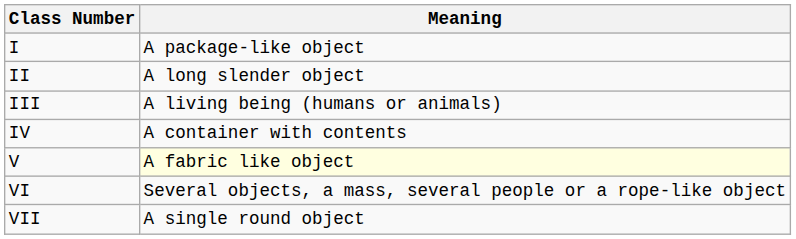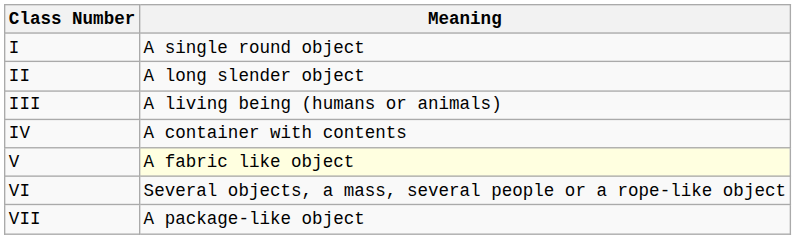 <table class="wikitable">
 <tr>
 <th>Class Number</th>
 <th>Meaning</th>
 </tr>
 <tr>
 <td>I</td>
-<td>A package-like object</td>
+<td>A single round object</td>
 </tr>
 <tr>
 <td>II</td>
 <td>A long slender object</td>
 </tr>
 <tr>
 <td>III</td>
 <td>A living being (humans or animals)</td>
 </tr>
 <tr>
 <td>IV</td>
 <td>A container with contents</td>
 </tr>
 <tr>
 <td>V</td>
 <td style="background: lightyellow;">A fabric like object</td>
 </tr>
 <tr>
 <td>VI</td>
 <td>Several objects, a mass, several people or a rope-like object</td>
 </tr>
 <tr>
 <td>VII</td>
-<td>A single round object</td>
+<td>A package-like object</td>
 </tr>
 </table>
